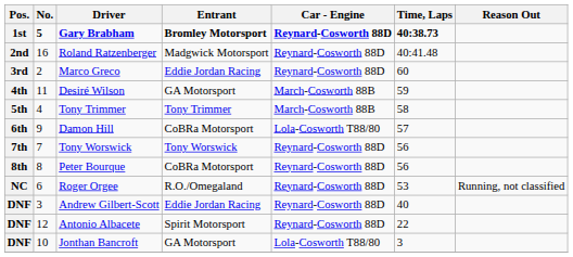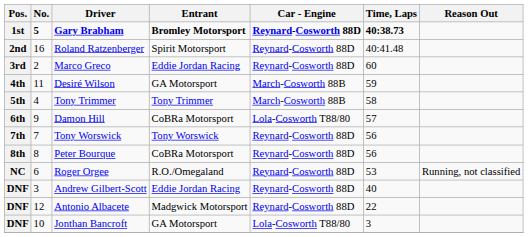 <table class="wikitable" style="font-size: 95%">
 <tr>
 <th>Pos.</th>
 <th>No.</th>
 <th>Driver</th>
 <th>Entrant</th>
 <th>Car - Engine</th>
 <th>Time, Laps</th>
 <th>Reason Out</th>
 </tr>
 <tr>
 <th><strong>1st</strong></th>
 <td><strong>5</strong></td>
 <td> <strong><a href='#'>Gary Brabham</a></strong></td>
 <td><strong>Bromley Motorsport</strong></td>
 <td><strong><a href='#'>Reynard</a>-<a href='#'>Cosworth</a> 88D</strong></td>
 <td><strong>40:38.73</strong></td>
 <td></td>
 </tr>
 <tr>
 <th>2nd</th>
 <td>16</td>
 <td> <a href='#'>Roland Ratzenberger</a></td>
-<td>Madgwick Motorsport</td>
+<td>Spirit Motorsport</td>
 <td><a href='#'>Reynard</a>-<a href='#'>Cosworth</a> 88D</td>
 <td>40:41.48</td>
 <td></td>
 </tr>
 <tr>
 <th>3rd</th>
 <td>2</td>
 <td> <a href='#'>Marco Greco</a></td>
 <td><a href='#'>Eddie Jordan Racing</a></td>
 <td><a href='#'>Reynard</a>-<a href='#'>Cosworth</a> 88D</td>
 <td>60</td>
 <td></td>
 </tr>
 <tr>
 <th>4th</th>
 <td>11</td>
 <td> <a href='#'>Desiré Wilson</a></td>
 <td>GA Motorsport</td>
 <td><a href='#'>March</a>-<a href='#'>Cosworth</a> 88B</td>
 <td>59</td>
 <td></td>
 </tr>
 <tr>
 <th>5th</th>
 <td>4</td>
 <td> <a href='#'>Tony Trimmer</a></td>
 <td><a href='#'>Tony Trimmer</a></td>
 <td><a href='#'>March</a>-<a href='#'>Cosworth</a> 88B</td>
 <td>58</td>
 <td></td>
 </tr>
 <tr>
 <th>6th</th>
 <td>9</td>
 <td> <a href='#'>Damon Hill</a></td>
 <td>CoBRa Motorsport</td>
 <td><a href='#'>Lola</a>-<a href='#'>Cosworth</a> T88/80</td>
 <td>57</td>
 <td></td>
 </tr>
 <tr>
 <th>7th</th>
 <td>7</td>
 <td> <a href='#'>Tony Worswick</a></td>
 <td><a href='#'>Tony Worswick</a></td>
 <td><a href='#'>Reynard</a>-<a href='#'>Cosworth</a> 88D</td>
 <td>56</td>
 <td></td>
 </tr>
 <tr>
 <th>8th</th>
 <td>8</td>
 <td> <a href='#'>Peter Bourque</a></td>
 <td>CoBRa Motorsport</td>
 <td><a href='#'>Reynard</a>-<a href='#'>Cosworth</a> 88D</td>
 <td>56</td>
 <td></td>
 </tr>
 <tr>
 <th>NC</th>
 <td>6</td>
 <td> <a href='#'>Roger Orgee</a></td>
 <td>R.O./Omegaland</td>
 <td><a href='#'>Reynard</a>-<a href='#'>Cosworth</a> 88D</td>
 <td>53</td>
 <td>Running, not classified</td>
 </tr>
 <tr>
 <th>DNF</th>
 <td>3</td>
 <td> <a href='#'>Andrew Gilbert-Scott</a></td>
 <td><a href='#'>Eddie Jordan Racing</a></td>
 <td><a href='#'>Reynard</a>-<a href='#'>Cosworth</a> 88D</td>
 <td>40</td>
 <td></td>
 </tr>
 <tr>
 <th>DNF</th>
 <td>12</td>
 <td> <a href='#'>Antonio Albacete</a></td>
-<td>Spirit Motorsport</td>
+<td>Madgwick Motorsport</td>
 <td><a href='#'>Reynard</a>-<a href='#'>Cosworth</a> 88D</td>
 <td>22</td>
 <td></td>
 </tr>
 <tr>
 <th>DNF</th>
 <td>10</td>
 <td> <a href='#'>Jonthan Bancroft</a></td>
 <td>GA Motorsport</td>
 <td><a href='#'>Lola</a>-<a href='#'>Cosworth</a> T88/80</td>
 <td>3</td>
 <td></td>
 </tr>
 <tr>
 </tr>
 </table>
